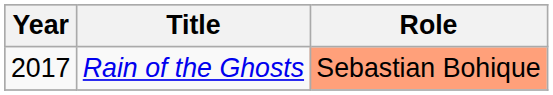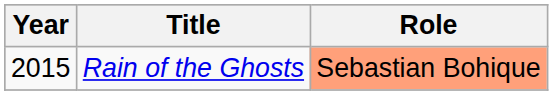 <table class="wikitable sortable">
 <tr>
 <th>Year</th>
 <th>Title</th>
 <th>Role</th>
 </tr>
 <tr>
-<td>2017</td>
+<td>2015</td>
 <td><em><a href='#'>Rain of the Ghosts</a></em></td>
 <td style="background: lightsalmon;">Sebastian Bohique</td>
 </tr>
 </table>
